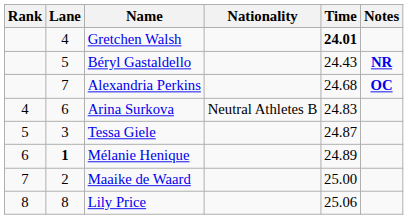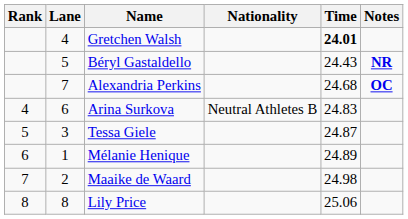 <table class="wikitable sortable" style="text-align:center">
 <tr>
 <th>Rank</th>
 <th>Lane</th>
 <th>Name</th>
 <th>Nationality</th>
 <th>Time</th>
 <th>Notes</th>
 </tr>
 <tr>
 <td></td>
 <td>4</td>
 <td align="left"><a href='#'>Gretchen Walsh</a></td>
 <td align="left"></td>
 <td><strong>24.01</strong></td>
 <td></td>
 </tr>
 <tr>
 <td></td>
 <td>5</td>
 <td align="left"><a href='#'>Béryl Gastaldello</a></td>
 <td align="left"></td>
 <td>24.43</td>
 <td><strong><a href='#'>NR</a></strong></td>
 </tr>
 <tr>
 <td></td>
 <td>7</td>
 <td align="left"><a href='#'>Alexandria Perkins</a></td>
 <td align="left"></td>
 <td>24.68</td>
 <td><strong><a href='#'>OC</a></strong></td>
 </tr>
 <tr>
 <td>4</td>
 <td>6</td>
 <td align="left"><a href='#'>Arina Surkova</a></td>
 <td align="left"> Neutral Athletes B</td>
 <td>24.83</td>
 <td></td>
 </tr>
 <tr>
 <td>5</td>
 <td>3</td>
 <td align="left"><a href='#'>Tessa Giele</a></td>
 <td align="left"></td>
 <td>24.87</td>
 <td></td>
 </tr>
 <tr>
 <td>6</td>
-<td><strong>1</strong></td>
+<td>1</td>
 <td align="left"><a href='#'>Mélanie Henique</a></td>
 <td align="left"></td>
 <td>24.89</td>
 <td></td>
 </tr>
 <tr>
 <td>7</td>
 <td>2</td>
 <td align="left"><a href='#'>Maaike de Waard</a></td>
 <td align="left"></td>
-<td>25.00</td>
+<td>24.98</td>
 <td></td>
 </tr>
 <tr>
 <td>8</td>
 <td>8</td>
 <td align="left"><a href='#'>Lily Price</a></td>
 <td align="left"></td>
 <td>25.06</td>
 <td></td>
 </tr>
 </table>
